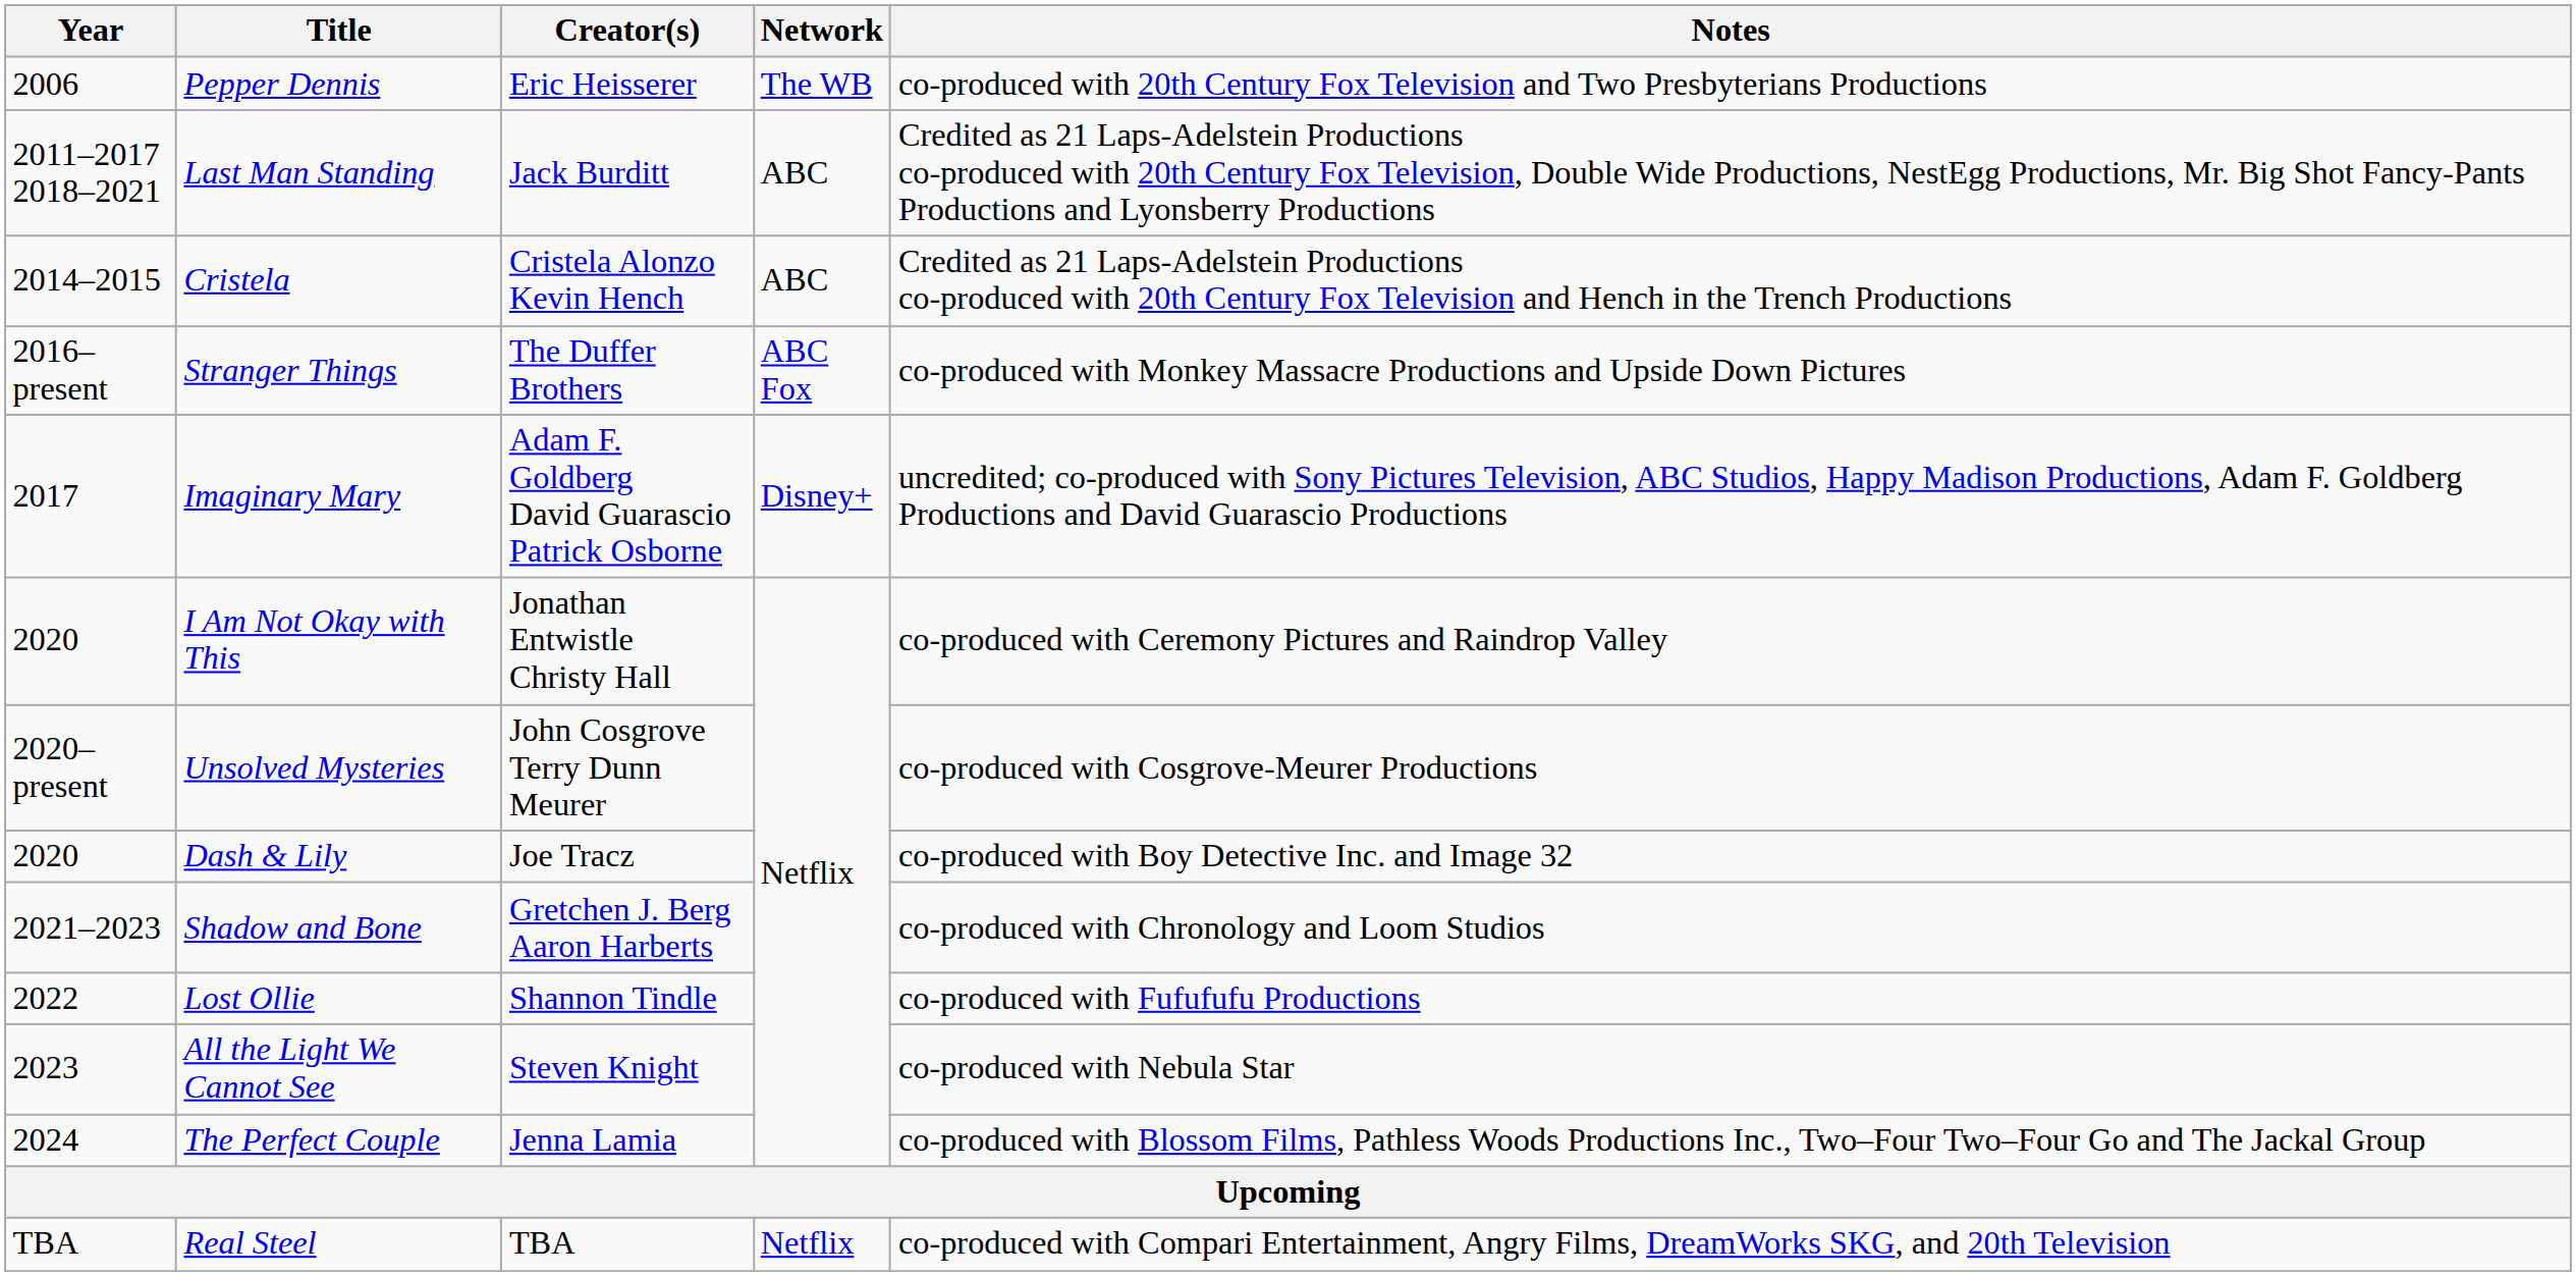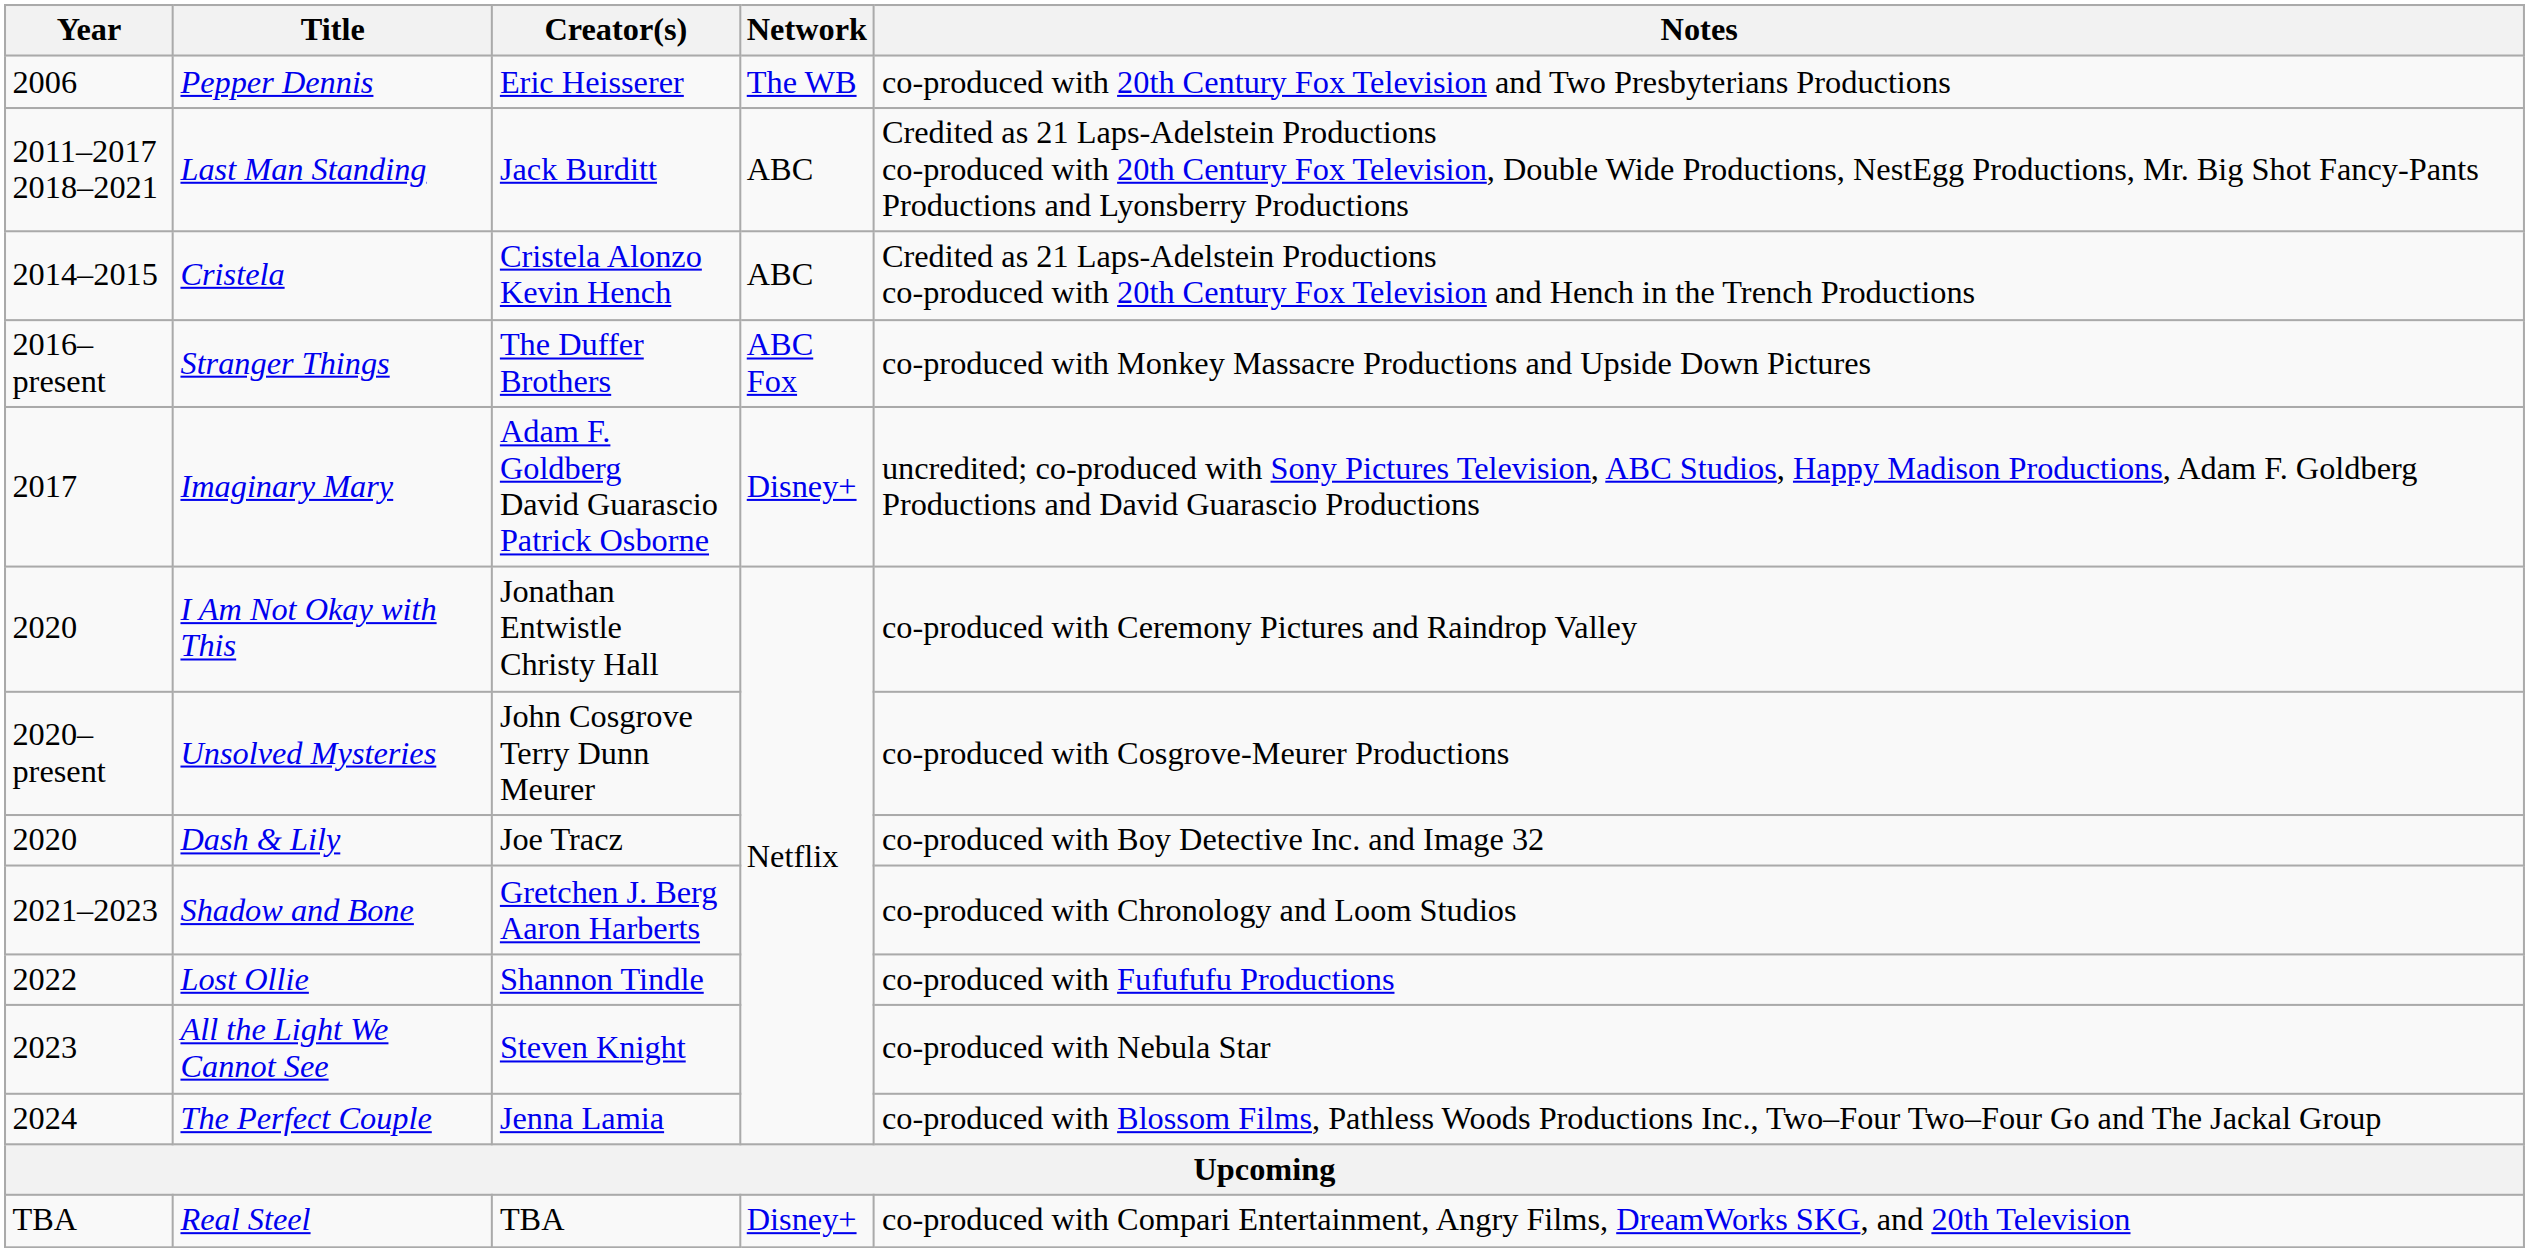 <table class="wikitable">
 <tr>
 <th>Year</th>
 <th>Title</th>
 <th>Creator(s)</th>
 <th>Network</th>
 <th>Notes</th>
 </tr>
 <tr>
 <td>2006</td>
 <td><em><a href='#'>Pepper Dennis</a></em></td>
 <td><a href='#'>Eric Heisserer</a></td>
 <td><a href='#'>The WB</a></td>
 <td>co-produced with <a href='#'>20th Century Fox Television</a> and Two Presbyterians Productions</td>
 </tr>
 <tr>
 <td>2011–2017<br>2018–2021</td>
 <td><em><a href='#'>Last Man Standing</a></em></td>
 <td><a href='#'>Jack Burditt</a></td>
 <td>ABC</td>
 <td>Credited as 21 Laps-Adelstein Productions<br>co-produced with <a href='#'>20th Century Fox Television</a>, Double Wide Productions, NestEgg Productions, Mr. Big Shot Fancy-Pants Productions and Lyonsberry Productions</td>
 </tr>
 <tr>
 <td>2014–2015</td>
 <td><em><a href='#'>Cristela</a></em></td>
 <td><a href='#'>Cristela Alonzo</a><br><a href='#'>Kevin Hench</a></td>
 <td>ABC</td>
 <td>Credited as 21 Laps-Adelstein Productions<br>co-produced with <a href='#'>20th Century Fox Television</a> and Hench in the Trench Productions</td>
 </tr>
 <tr>
 <td>2016–present</td>
 <td><em><a href='#'>Stranger Things</a></em></td>
 <td><a href='#'>The Duffer Brothers</a></td>
 <td><a href='#'>ABC</a><br><a href='#'>Fox</a></td>
 <td>co-produced with Monkey Massacre Productions and Upside Down Pictures</td>
 </tr>
 <tr>
 <td>2017</td>
 <td><em><a href='#'>Imaginary Mary</a></em></td>
 <td><a href='#'>Adam F. Goldberg</a><br>David Guarascio<br><a href='#'>Patrick Osborne</a></td>
 <td><a href='#'>Disney+</a></td>
 <td>uncredited; co-produced with <a href='#'>Sony Pictures Television</a>, <a href='#'>ABC Studios</a>, <a href='#'>Happy Madison Productions</a>, Adam F. Goldberg Productions and David Guarascio Productions</td>
 </tr>
 <tr>
 <td>2020</td>
 <td><em><a href='#'>I Am Not Okay with This</a></em></td>
 <td>Jonathan Entwistle<br>Christy Hall</td>
 <td rowspan=7>Netflix</td>
 <td>co-produced with Ceremony Pictures and Raindrop Valley</td>
 </tr>
 <tr>
 <td>2020–present</td>
 <td><em><a href='#'>Unsolved Mysteries</a></em></td>
 <td>John Cosgrove<br>Terry Dunn Meurer</td>
 <td>co-produced with Cosgrove-Meurer Productions</td>
 </tr>
 <tr>
 <td>2020</td>
 <td><em><a href='#'>Dash & Lily</a></em></td>
 <td>Joe Tracz</td>
 <td>co-produced with Boy Detective Inc. and Image 32</td>
 </tr>
 <tr>
 <td>2021–2023</td>
 <td><em><a href='#'>Shadow and Bone</a></em></td>
 <td><a href='#'>Gretchen J. Berg</a><br><a href='#'>Aaron Harberts</a></td>
 <td>co-produced with Chronology and Loom Studios</td>
 </tr>
 <tr>
 <td>2022</td>
 <td><em><a href='#'>Lost Ollie</a></em></td>
 <td><a href='#'>Shannon Tindle</a></td>
 <td>co-produced with <a href='#'>Fufufufu Productions</a></td>
 </tr>
 <tr>
 <td>2023</td>
 <td><em><a href='#'>All the Light We Cannot See</a></em></td>
 <td><a href='#'>Steven Knight</a></td>
 <td>co-produced with Nebula Star</td>
 </tr>
 <tr>
 <td>2024</td>
 <td><em><a href='#'>The Perfect Couple</a></em></td>
 <td><a href='#'>Jenna Lamia</a></td>
 <td>co-produced with <a href='#'>Blossom Films</a>, Pathless Woods Productions Inc., Two–Four Two–Four Go and The Jackal Group</td>
 </tr>
 <tr>
 <th colspan="5">Upcoming</th>
 </tr>
 <tr>
 <td>TBA</td>
 <td><em><a href='#'>Real Steel</a></em></td>
 <td>TBA</td>
-<td><a href='#'>Netflix</a></td>
+<td><a href='#'>Disney+</a></td>
 <td>co-produced with Compari Entertainment, Angry Films, <a href='#'>DreamWorks SKG</a>, and <a href='#'>20th Television</a></td>
 </tr>
 </table>
